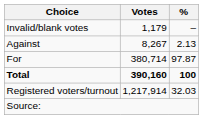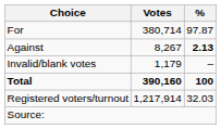 <table class=wikitable style=text-align:right>
 <tr>
 <th>Choice</th>
 <th>Votes</th>
 <th>%</th>
 </tr>
 <tr>
-<td align=left>Invalid/blank votes</td>
-<td>1,179</td>
-<td>–</td>
+<td align=left>For</td>
+<td>380,714</td>
+<td>97.87</td>
 </tr>
 <tr>
 <td align=left>Against</td>
 <td>8,267</td>
-<td>2.13</td>
+<td><strong>2.13</strong></td>
 </tr>
 <tr>
-<td align=left>For</td>
-<td>380,714</td>
-<td>97.87</td>
+<td align=left>Invalid/blank votes</td>
+<td>1,179</td>
+<td>–</td>
 </tr>
 <tr>
 <td align=left><strong>Total</strong></td>
 <td><strong>390,160</strong></td>
 <td><strong>100</strong></td>
 </tr>
 <tr>
 <td align=left>Registered voters/turnout</td>
 <td>1,217,914</td>
 <td>32.03</td>
 </tr>
 <tr>
 <td align=left colspan=3>Source: </td>
 </tr>
 </table>
